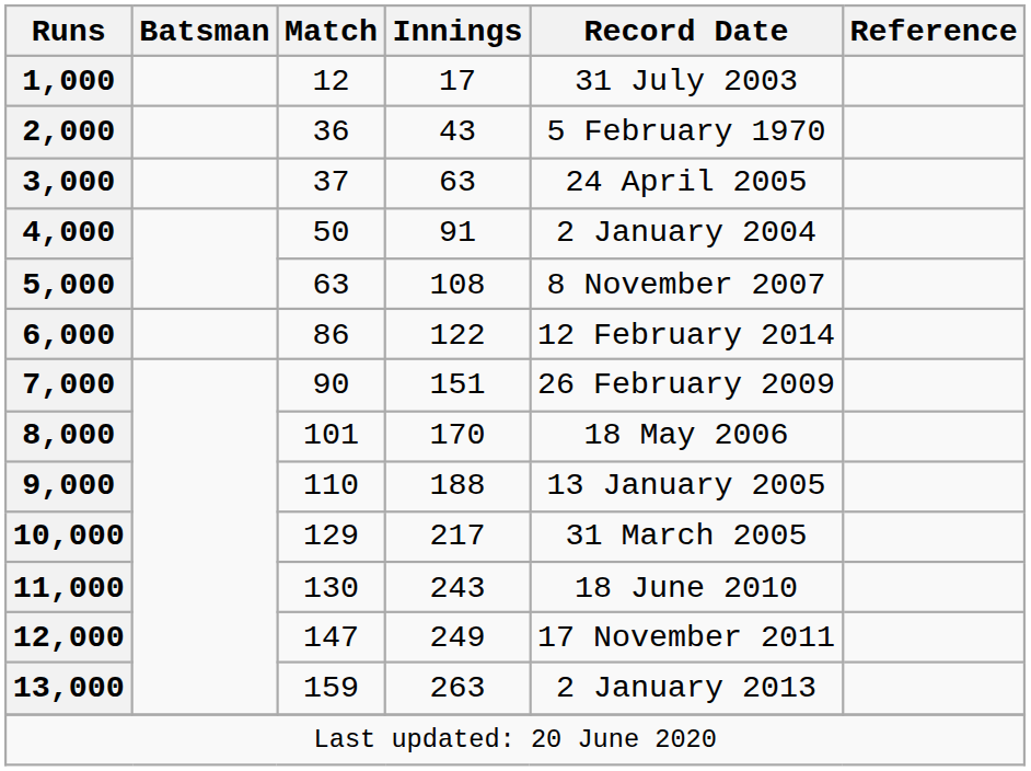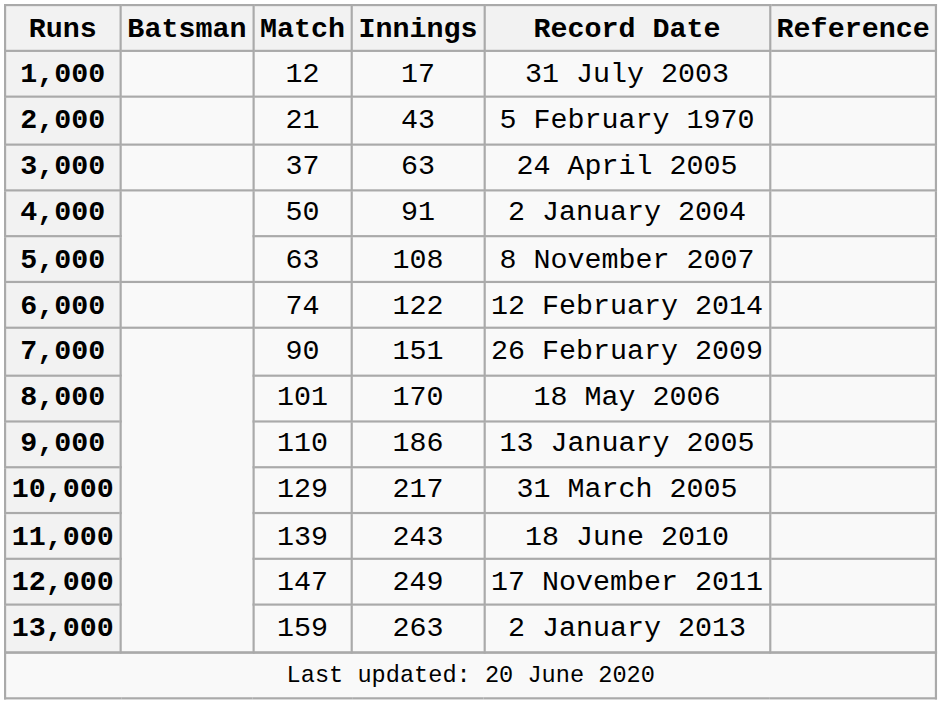 <table class="wikitable plainrowheaders sortable" style="text-align:center;">
 <tr>
 <th scope="col">Runs</th>
 <th scope="col">Batsman</th>
 <th scope="col">Match</th>
 <th scope="col">Innings</th>
 <th scope="col">Record Date</th>
 <th scope="col">Reference</th>
 </tr>
 <tr>
 <th scope="row"><strong>1,000</strong></th>
 <td></td>
 <td>12</td>
 <td>17</td>
 <td>31 July 2003</td>
 <td></td>
 </tr>
 <tr>
 <th scope="row"><strong>2,000</strong></th>
 <td></td>
-<td>36</td>
+<td>21</td>
 <td>43</td>
 <td>5 February 1970</td>
 <td></td>
 </tr>
 <tr>
 <th scope="row"><strong>3,000</strong></th>
 <td></td>
 <td>37</td>
 <td>63</td>
 <td>24 April 2005</td>
 <td></td>
 </tr>
 <tr>
 <th scope="row"><strong>4,000</strong></th>
 <td rowspan=2></td>
 <td>50</td>
 <td>91</td>
 <td>2 January 2004</td>
 <td></td>
 </tr>
 <tr>
 <th scope="row"><strong>5,000</strong></th>
 <td>63</td>
 <td>108</td>
 <td>8 November 2007</td>
 <td></td>
 </tr>
 <tr>
 <th scope="row"><strong>6,000</strong></th>
 <td></td>
-<td>86</td>
+<td>74</td>
 <td>122</td>
 <td>12 February 2014</td>
 <td></td>
 </tr>
 <tr>
 <th scope="row"><strong>7,000</strong></th>
 <td rowspan=7></td>
 <td>90</td>
 <td>151</td>
 <td>26 February 2009</td>
 <td></td>
 </tr>
 <tr>
 <th scope="row"><strong>8,000</strong></th>
 <td>101</td>
 <td>170</td>
 <td>18 May 2006</td>
 <td></td>
 </tr>
 <tr>
 <th scope="row"><strong>9,000</strong></th>
 <td>110</td>
-<td>188</td>
+<td>186</td>
 <td>13 January 2005</td>
 <td></td>
 </tr>
 <tr>
 <th scope="row"><strong>10,000</strong></th>
 <td>129</td>
 <td>217</td>
 <td>31 March 2005</td>
 <td></td>
 </tr>
 <tr>
 <th scope="row"><strong>11,000</strong></th>
-<td>130</td>
+<td>139</td>
 <td>243</td>
 <td>18 June 2010</td>
 <td></td>
 </tr>
 <tr>
 <th scope="row"><strong>12,000</strong></th>
 <td>147</td>
 <td>249</td>
 <td>17 November 2011</td>
 <td></td>
 </tr>
 <tr>
 <th scope="row"><strong>13,000</strong></th>
 <td>159</td>
 <td>263</td>
 <td>2 January 2013</td>
 <td></td>
 </tr>
 <tr>
 </tr>
 <tr class=sortbottom>
 <td colspan=6><small>Last updated: 20 June 2020</small></td>
 </tr>
 </table>
